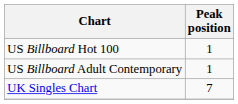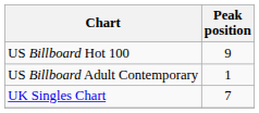 <table class="wikitable sortable">
 <tr>
 <th align="left">Chart</th>
 <th align="left">Peak<br>position</th>
 </tr>
 <tr>
 <td align="left">US <em>Billboard</em> Hot 100</td>
-<td style="text-align:center;">1</td>
+<td style="text-align:center;">9</td>
 </tr>
 <tr>
 <td align="left">US <em>Billboard</em> Adult Contemporary</td>
 <td style="text-align:center;">1</td>
 </tr>
 <tr>
 <td align="left"><a href='#'>UK Singles Chart</a></td>
 <td style="text-align:center;">7</td>
 </tr>
 <tr>
 </tr>
 </table>
